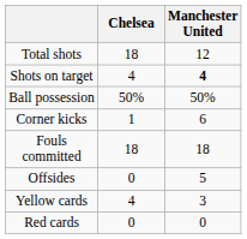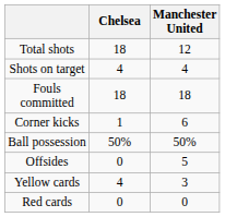 <table class="wikitable" style="text-align:center">
 <tr>
 <th width=100></th>
 <th width=70>Chelsea</th>
 <th width=70>Manchester United</th>
 </tr>
 <tr>
 <td>Total shots</td>
 <td>18</td>
 <td>12</td>
 </tr>
 <tr>
 <td>Shots on target</td>
 <td>4</td>
-<td><strong>4</strong></td>
+<td>4</td>
 </tr>
 <tr>
-<td>Ball possession</td>
-<td>50%</td>
-<td>50%</td>
+<td>Fouls committed</td>
+<td>18</td>
+<td>18</td>
 </tr>
 <tr>
 <td>Corner kicks</td>
 <td>1</td>
 <td>6</td>
 </tr>
 <tr>
-<td>Fouls committed</td>
-<td>18</td>
-<td>18</td>
+<td>Ball possession</td>
+<td>50%</td>
+<td>50%</td>
 </tr>
 <tr>
 <td>Offsides</td>
 <td>0</td>
 <td>5</td>
 </tr>
 <tr>
 <td>Yellow cards</td>
 <td>4</td>
 <td>3</td>
 </tr>
 <tr>
 <td>Red cards</td>
 <td>0</td>
 <td>0</td>
 </tr>
 </table>
